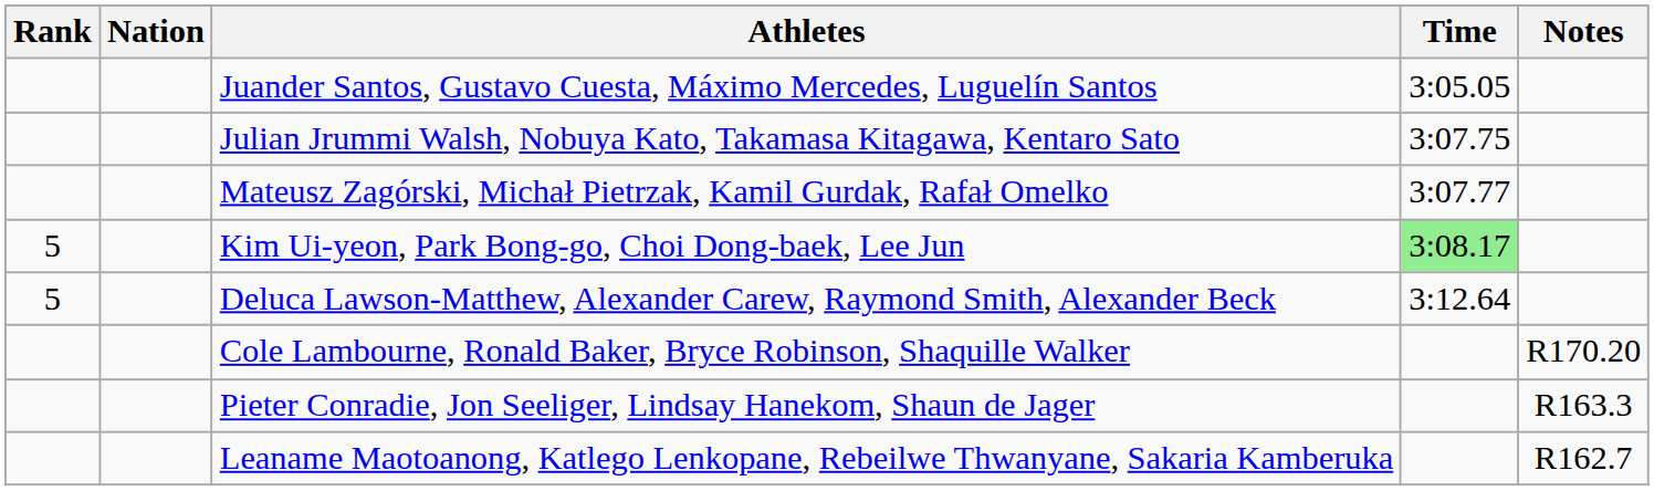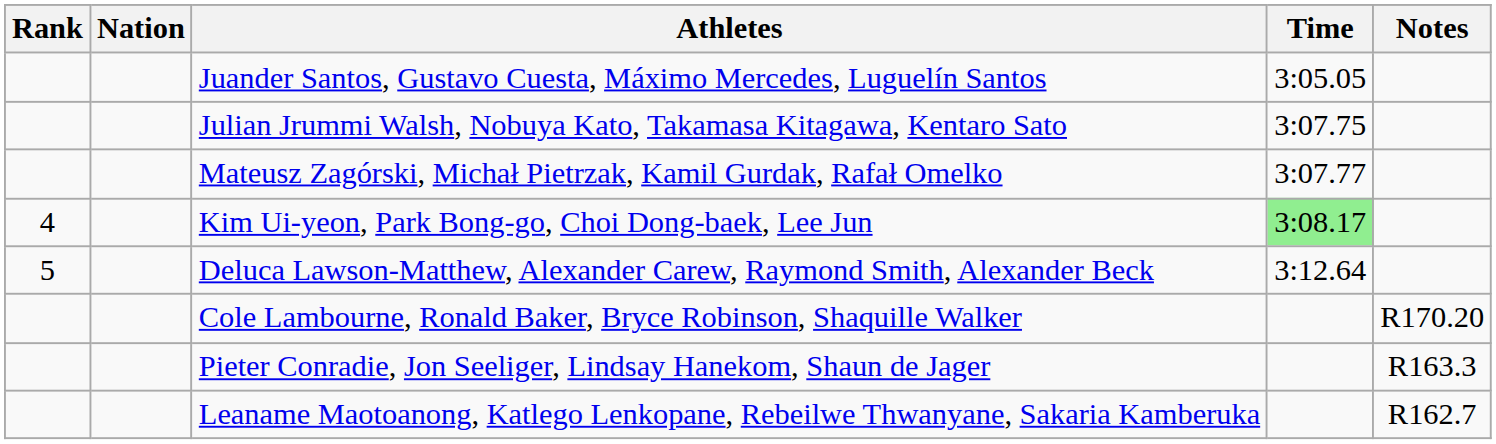 <table class="wikitable sortable" style="text-align:center">
 <tr>
 <th>Rank</th>
 <th>Nation</th>
 <th>Athletes</th>
 <th>Time</th>
 <th>Notes</th>
 </tr>
 <tr>
 <td></td>
 <td align=left></td>
 <td align=left><a href='#'>Juander Santos</a>, <a href='#'>Gustavo Cuesta</a>, <a href='#'>Máximo Mercedes</a>, <a href='#'>Luguelín Santos</a></td>
 <td>3:05.05</td>
 <td></td>
 </tr>
 <tr>
 <td></td>
 <td align=left></td>
 <td align=left><a href='#'>Julian Jrummi Walsh</a>, <a href='#'>Nobuya Kato</a>, <a href='#'>Takamasa Kitagawa</a>, <a href='#'>Kentaro Sato</a></td>
 <td>3:07.75</td>
 <td></td>
 </tr>
 <tr>
 <td></td>
 <td align=left></td>
 <td align=left><a href='#'>Mateusz Zagórski</a>, <a href='#'>Michał Pietrzak</a>, <a href='#'>Kamil Gurdak</a>, <a href='#'>Rafał Omelko</a></td>
 <td>3:07.77</td>
 <td></td>
 </tr>
 <tr>
-<td>5</td>
+<td>4</td>
 <td align=left></td>
 <td align=left><a href='#'>Kim Ui-yeon</a>, <a href='#'>Park Bong-go</a>, <a href='#'>Choi Dong-baek</a>, <a href='#'>Lee Jun</a></td>
 <td style="background: lightgreen;">3:08.17</td>
 <td></td>
 </tr>
 <tr>
 <td>5</td>
 <td align=left></td>
 <td align=left><a href='#'>Deluca Lawson-Matthew</a>, <a href='#'>Alexander Carew</a>, <a href='#'>Raymond Smith</a>, <a href='#'>Alexander Beck</a></td>
 <td>3:12.64</td>
 <td></td>
 </tr>
 <tr>
 <td></td>
 <td align=left></td>
 <td align=left><a href='#'>Cole Lambourne</a>, <a href='#'>Ronald Baker</a>, <a href='#'>Bryce Robinson</a>, <a href='#'>Shaquille Walker</a></td>
 <td></td>
 <td>R170.20</td>
 </tr>
 <tr>
 <td></td>
 <td align=left></td>
 <td align=left><a href='#'>Pieter Conradie</a>, <a href='#'>Jon Seeliger</a>, <a href='#'>Lindsay Hanekom</a>, <a href='#'>Shaun de Jager</a></td>
 <td></td>
 <td>R163.3</td>
 </tr>
 <tr>
 <td></td>
 <td align=left></td>
 <td align=left><a href='#'>Leaname Maotoanong</a>, <a href='#'>Katlego Lenkopane</a>, <a href='#'>Rebeilwe Thwanyane</a>, <a href='#'>Sakaria Kamberuka</a></td>
 <td></td>
 <td>R162.7</td>
 </tr>
 </table>
